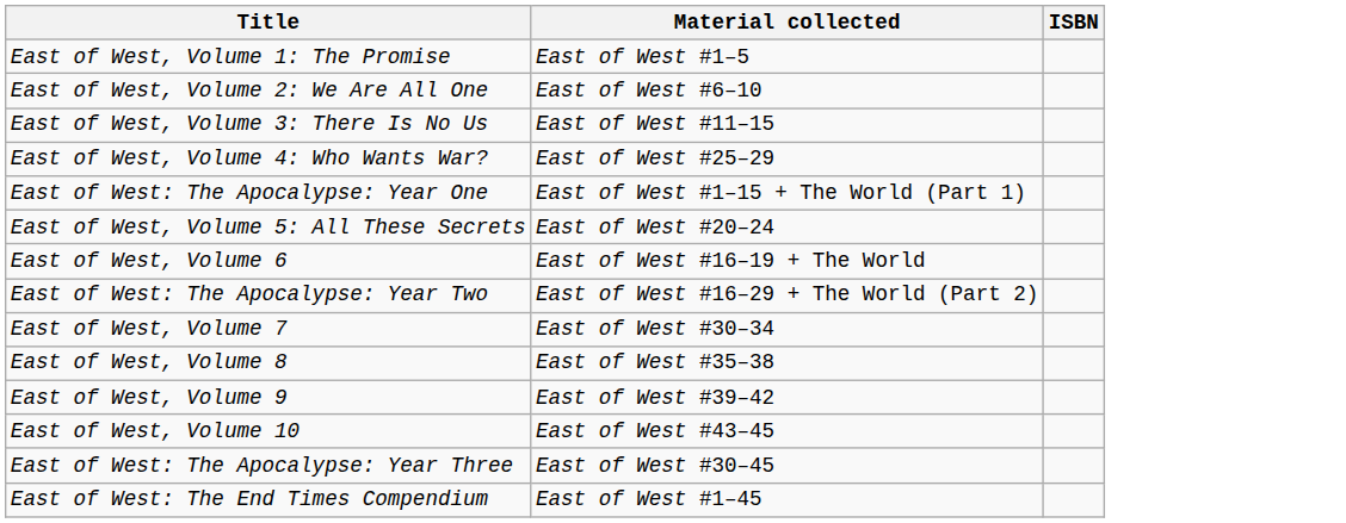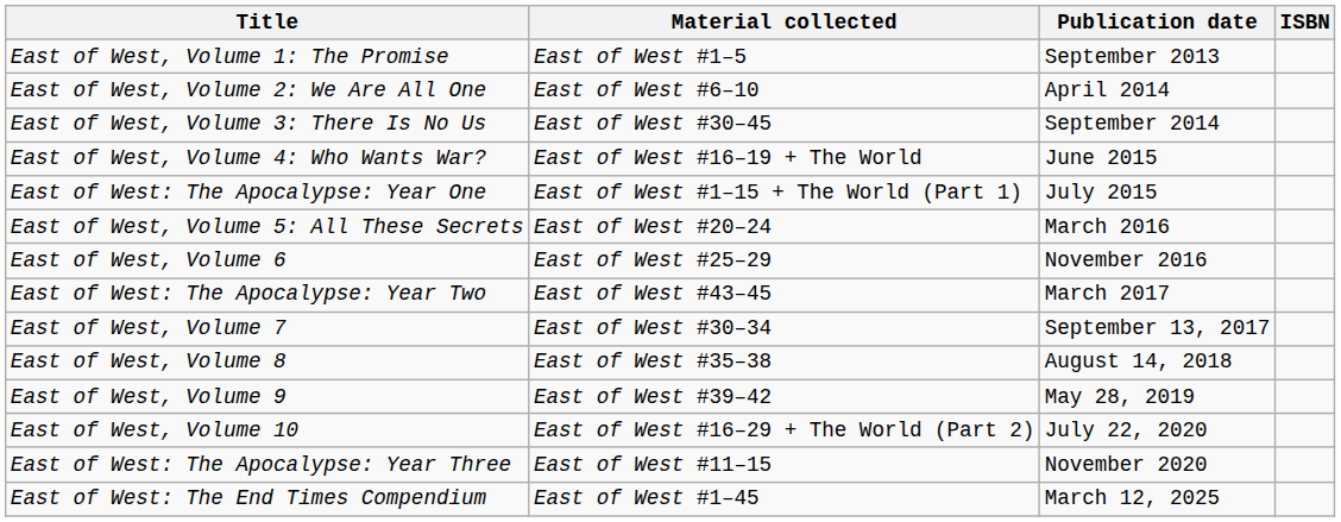 <table class="wikitable">
 <tr>
 <th>Title</th>
 <th>Material collected</th>
+<th>Publication date</th>
 <th>ISBN</th>
 </tr>
 <tr>
 <td><em>East of West, Volume 1: The Promise</em></td>
 <td><em>East of West</em> #1–5</td>
+<td>September 2013</td>
 <td></td>
 </tr>
 <tr>
 <td><em>East of West, Volume 2: We Are All One</em></td>
 <td><em>East of West</em> #6–10</td>
+<td>April 2014</td>
 <td></td>
 </tr>
 <tr>
 <td><em>East of West, Volume 3: There Is No Us</em></td>
-<td><em>East of West</em> #11–15</td>
+<td><em>East of West</em> #30–45</td>
+<td>September 2014</td>
 <td></td>
 </tr>
 <tr>
 <td><em>East of West, Volume 4: Who Wants War?</em></td>
-<td><em>East of West</em> #25–29</td>
+<td><em>East of West</em> #16–19 + The World</td>
+<td>June 2015</td>
 <td></td>
 </tr>
 <tr>
 <td><em>East of West: The Apocalypse: Year One</em></td>
 <td><em>East of West</em> #1–15 + The World (Part 1)</td>
+<td>July 2015</td>
 <td></td>
 </tr>
 <tr>
 <td><em>East of West, Volume 5: All These Secrets</em></td>
 <td><em>East of West</em> #20–24</td>
+<td>March 2016</td>
 <td></td>
 </tr>
 <tr>
 <td><em>East of West, Volume 6</em></td>
-<td><em>East of West</em> #16–19 + The World</td>
+<td><em>East of West</em> #25–29</td>
+<td>November 2016</td>
 <td></td>
 </tr>
 <tr>
 <td><em>East of West: The Apocalypse: Year Two</em></td>
-<td><em>East of West</em> #16–29 + The World (Part 2)</td>
+<td><em>East of West</em> #43–45</td>
+<td>March 2017</td>
 <td></td>
 </tr>
 <tr>
 <td><em>East of West, Volume 7</em></td>
 <td><em>East of West</em> #30–34</td>
+<td>September 13, 2017</td>
 <td></td>
 </tr>
 <tr>
 <td><em>East of West, Volume 8</em></td>
 <td><em>East of West</em> #35–38</td>
+<td>August 14, 2018</td>
 <td></td>
 </tr>
 <tr>
 <td><em>East of West, Volume 9</em></td>
 <td><em>East of West</em> #39–42</td>
+<td>May 28, 2019</td>
 <td></td>
 </tr>
 <tr>
 <td><em>East of West, Volume 10</em></td>
-<td><em>East of West</em> #43–45</td>
+<td><em>East of West</em> #16–29 + The World (Part 2)</td>
+<td>July 22, 2020</td>
 <td></td>
 </tr>
 <tr>
 <td><em>East of West: The Apocalypse: Year Three</em></td>
-<td><em>East of West</em> #30–45</td>
+<td><em>East of West</em> #11–15</td>
+<td>November 2020</td>
 <td></td>
 </tr>
 <tr>
 <td><em>East of West: The End Times Compendium</em></td>
 <td><em>East of West</em> #1–45</td>
+<td>March 12, 2025</td>
 <td></td>
 </tr>
 </table>
